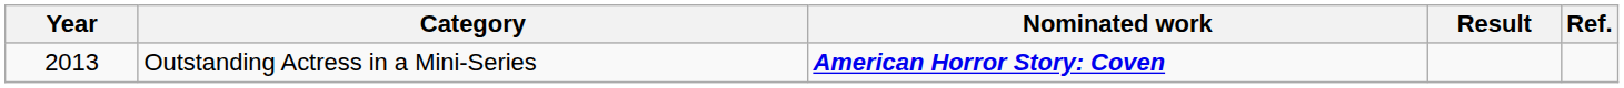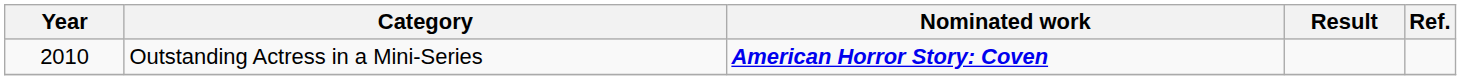 <table class=wikitable>
 <tr>
 <th scope="col" style="width:5em;">Year</th>
 <th scope="col" style="width:27em;">Category</th>
 <th scope="col" style="width:25em;">Nominated work</th>
 <th scope="col" style="width:5em;">Result</th>
 <th>Ref.</th>
 </tr>
 <tr>
-<td style="text-align:center;">2013</td>
+<td style="text-align:center;">2010</td>
 <td>Outstanding Actress in a Mini-Series</td>
 <td><strong><em><a href='#'>American Horror Story: Coven</a></em></strong></td>
 <td></td>
 <td align=center></td>
 </tr>
 <tr>
 </tr>
 </table>
